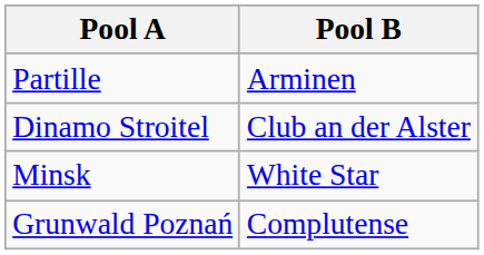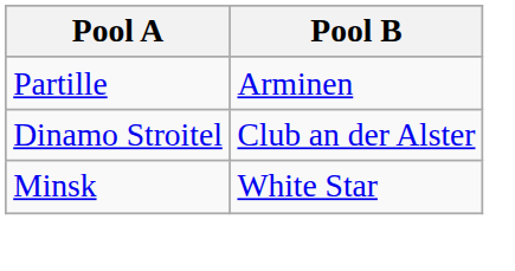 <table class="wikitable">
 <tr>
 <th>Pool A</th>
 <th>Pool B</th>
 </tr>
 <tr>
 <td> <a href='#'>Partille</a></td>
 <td> <a href='#'>Arminen</a></td>
 </tr>
 <tr>
 <td> <a href='#'>Dinamo Stroitel</a></td>
 <td> <a href='#'>Club an der Alster</a></td>
 </tr>
 <tr>
 <td> <a href='#'>Minsk</a></td>
 <td> <a href='#'>White Star</a></td>
 </tr>
-<tr>
-<td> <a href='#'>Grunwald Poznań</a></td>
-<td> <a href='#'>Complutense</a></td>
-</tr>
 </table>
